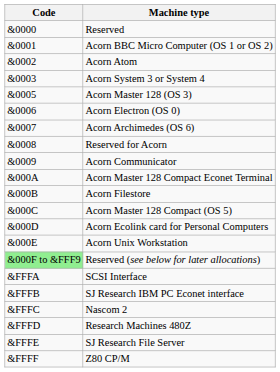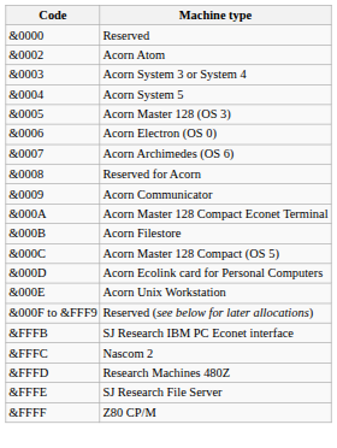 <table class="wikitable" style="margin-top:2em;margin-bottom:1em;margin-left:50px">
 <tr>
 <th>Code</th>
 <th>Machine type</th>
 </tr>
 <tr>
 <td>&0000</td>
 <td>Reserved</td>
 </tr>
 <tr>
-<td>&0001</td>
-<td>Acorn BBC Micro Computer (OS 1 or OS 2)</td>
-</tr>
-<tr>
 <td>&0002</td>
 <td>Acorn Atom</td>
 </tr>
 <tr>
 <td>&0003</td>
 <td>Acorn System 3 or System 4</td>
+</tr>
+<tr>
+<td>&0004</td>
+<td>Acorn System 5</td>
 </tr>
 <tr>
 <td>&0005</td>
 <td>Acorn Master 128 (OS 3)</td>
 </tr>
 <tr>
 <td>&0006</td>
 <td>Acorn Electron (OS 0)</td>
 </tr>
 <tr>
 <td>&0007</td>
 <td>Acorn Archimedes (OS 6)</td>
 </tr>
 <tr>
 <td>&0008</td>
 <td>Reserved for Acorn</td>
 </tr>
 <tr>
 <td>&0009</td>
 <td>Acorn Communicator</td>
 </tr>
 <tr>
 <td>&000A</td>
 <td>Acorn Master 128 Compact Econet Terminal</td>
 </tr>
 <tr>
 <td>&000B</td>
 <td>Acorn Filestore</td>
 </tr>
 <tr>
 <td>&000C</td>
 <td>Acorn Master 128 Compact (OS 5)</td>
 </tr>
 <tr>
 <td>&000D</td>
 <td>Acorn Ecolink card for Personal Computers</td>
 </tr>
 <tr>
 <td>&000E</td>
 <td>Acorn Unix Workstation</td>
 </tr>
 <tr>
-<td style="background: lightgreen;">&000F to &FFF9</td>
+<td>&000F to &FFF9</td>
 <td>Reserved (<em>see below for later allocations</em>)</td>
-</tr>
-<tr>
-<td>&FFFA</td>
-<td>SCSI Interface</td>
 </tr>
 <tr>
 <td>&FFFB</td>
 <td>SJ Research IBM PC Econet interface</td>
 </tr>
 <tr>
 <td>&FFFC</td>
 <td>Nascom 2</td>
 </tr>
 <tr>
 <td>&FFFD</td>
 <td>Research Machines 480Z</td>
 </tr>
 <tr>
 <td>&FFFE</td>
 <td>SJ Research File Server</td>
 </tr>
 <tr>
 <td>&FFFF</td>
 <td>Z80 CP/M</td>
 </tr>
 </table>
